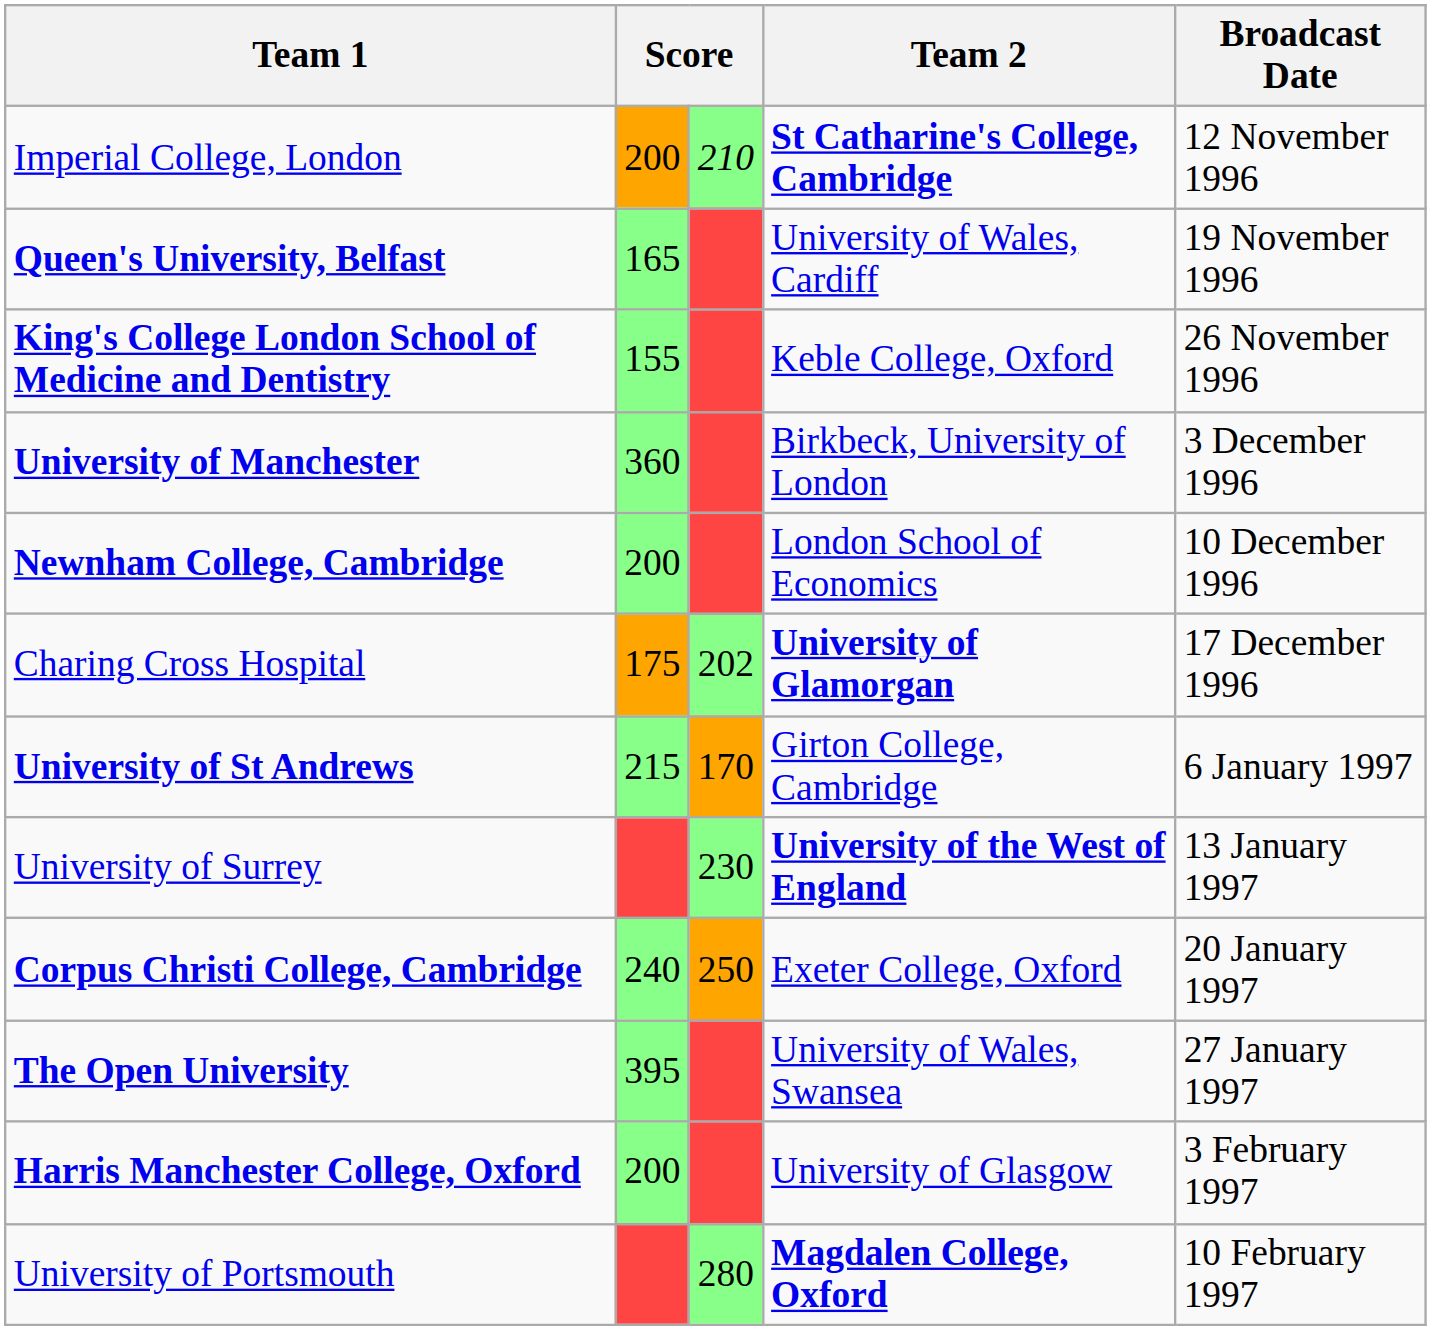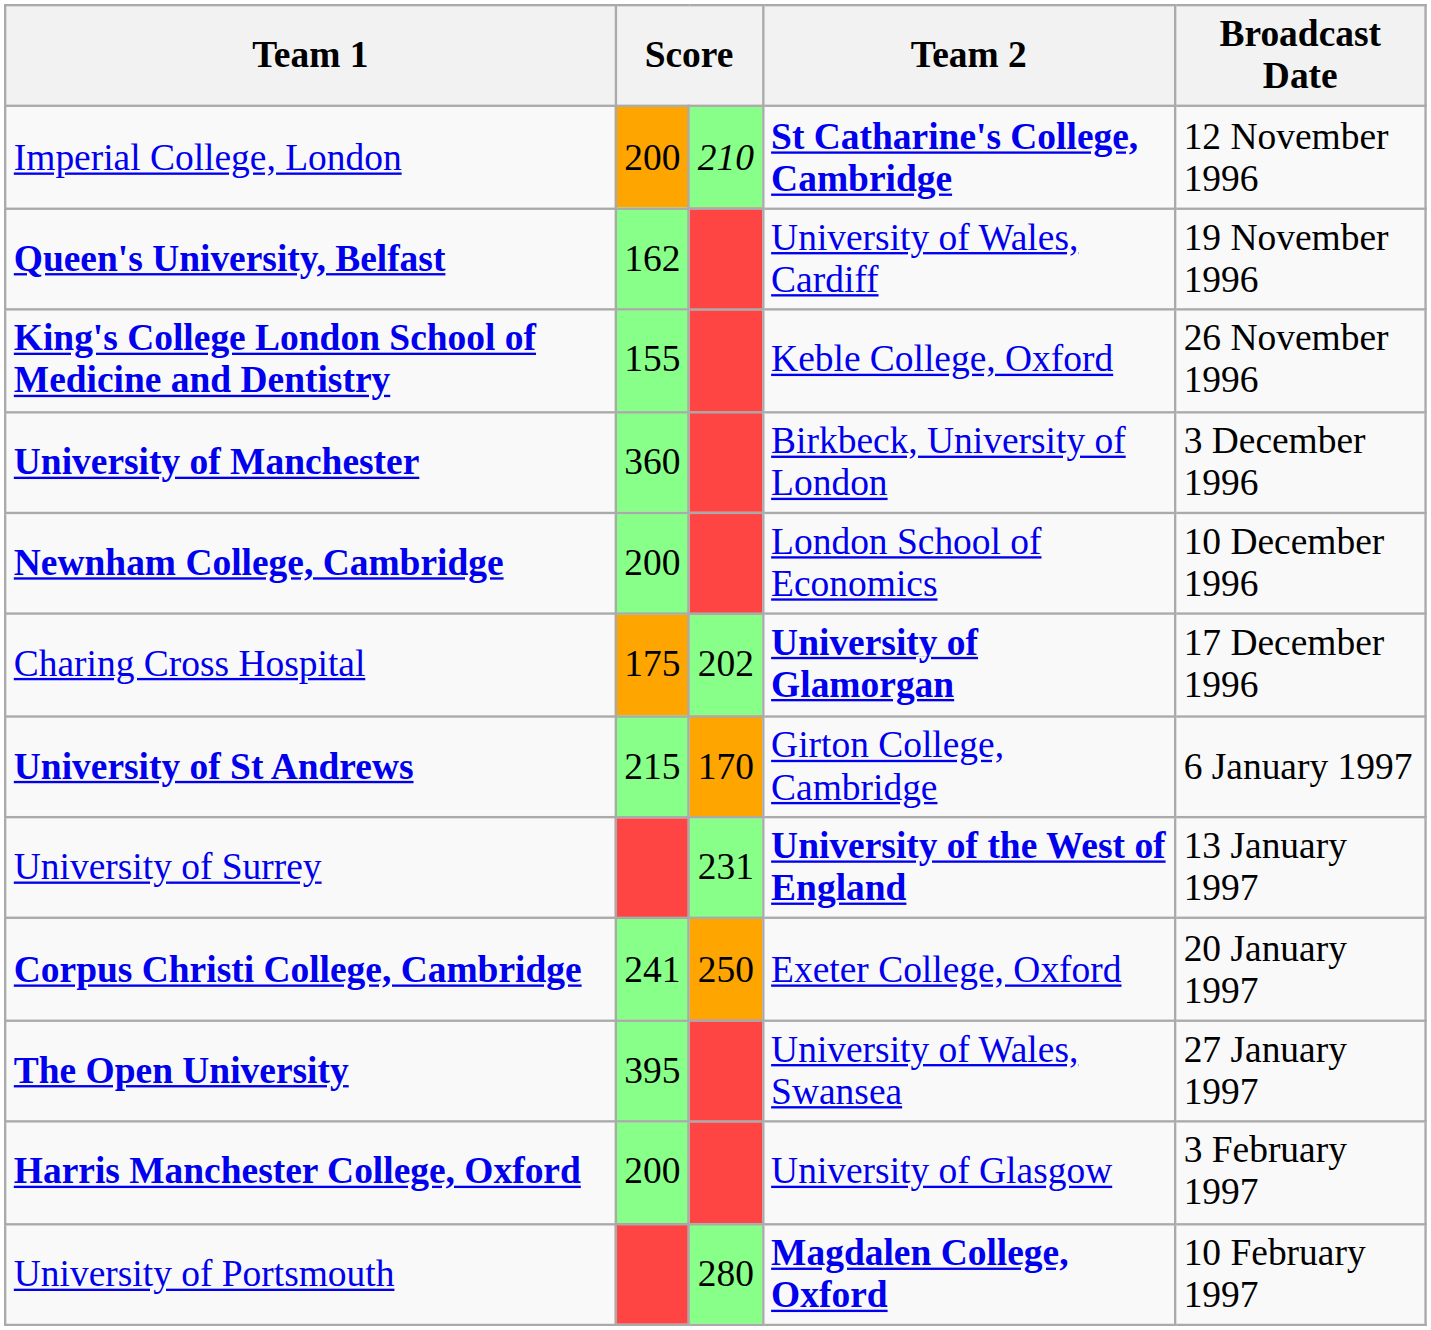 <table class="wikitable" border="1">
 <tr>
 <th>Team 1</th>
 <th colspan=2>Score</th>
 <th>Team 2</th>
 <th>Broadcast Date</th>
 </tr>
 <tr>
 <td><a href='#'>Imperial College, London</a></td>
 <td style="background:orange">200</td>
 <td style="background:#88ff88"><em>210</em></td>
 <td><strong><a href='#'>St Catharine's College, Cambridge</a></strong></td>
 <td>12 November 1996</td>
 </tr>
 <tr>
 <td><strong><a href='#'>Queen's University, Belfast</a></strong></td>
-<td style="background:#88ff88">165</td>
+<td style="background:#88ff88">162</td>
 <td style="background:#ff4444"></td>
 <td><a href='#'>University of Wales, Cardiff</a></td>
 <td>19 November 1996</td>
 </tr>
 <tr>
 <td><strong><a href='#'>King's College London School of Medicine and Dentistry</a></strong></td>
 <td style="background:#88ff88">155</td>
 <td style="background:#ff4444"></td>
 <td><a href='#'>Keble College, Oxford</a></td>
 <td>26 November 1996</td>
 </tr>
 <tr>
 <td><strong><a href='#'>University of Manchester</a></strong></td>
 <td style="background:#88ff88">360</td>
 <td style="background:#ff4444"></td>
 <td><a href='#'>Birkbeck, University of London</a></td>
 <td>3 December 1996</td>
 </tr>
 <tr>
 <td><strong><a href='#'>Newnham College, Cambridge</a></strong></td>
 <td style="background:#88ff88">200</td>
 <td style="background:#ff4444"></td>
 <td><a href='#'>London School of Economics</a></td>
 <td>10 December 1996</td>
 </tr>
 <tr>
 <td><a href='#'>Charing Cross Hospital</a></td>
 <td style="background:orange">175</td>
 <td style="background:#88ff88">202</td>
 <td><strong><a href='#'>University of Glamorgan</a></strong></td>
 <td>17 December 1996</td>
 </tr>
 <tr>
 <td><strong><a href='#'>University of St Andrews</a></strong></td>
 <td style="background:#88ff88">215</td>
 <td style="background:orange">170</td>
 <td><a href='#'>Girton College, Cambridge</a></td>
 <td>6 January 1997</td>
 </tr>
 <tr>
 <td><a href='#'>University of Surrey</a></td>
 <td style="background:#ff4444"></td>
-<td style="background:#88ff88">230</td>
+<td style="background:#88ff88">231</td>
 <td><strong><a href='#'>University of the West of England</a></strong></td>
 <td>13 January 1997</td>
 </tr>
 <tr>
 <td><strong><a href='#'>Corpus Christi College, Cambridge</a></strong></td>
-<td style="background:#88ff88">240</td>
+<td style="background:#88ff88">241</td>
 <td style="background:orange">250</td>
 <td><a href='#'>Exeter College, Oxford</a></td>
 <td>20 January 1997</td>
 </tr>
 <tr>
 <td><strong><a href='#'>The Open University</a></strong></td>
 <td style="background:#88ff88">395</td>
 <td style="background:#ff4444"></td>
 <td><a href='#'>University of Wales, Swansea</a></td>
 <td>27 January 1997</td>
 </tr>
 <tr>
 <td><strong><a href='#'>Harris Manchester College, Oxford</a></strong></td>
 <td style="background:#88ff88">200</td>
 <td style="background:#ff4444"></td>
 <td><a href='#'>University of Glasgow</a></td>
 <td>3 February 1997</td>
 </tr>
 <tr>
 <td><a href='#'>University of Portsmouth</a></td>
 <td style="background:#ff4444"></td>
 <td style="background:#88ff88">280</td>
 <td><strong><a href='#'>Magdalen College, Oxford</a></strong></td>
 <td>10 February 1997</td>
 </tr>
 </table>
